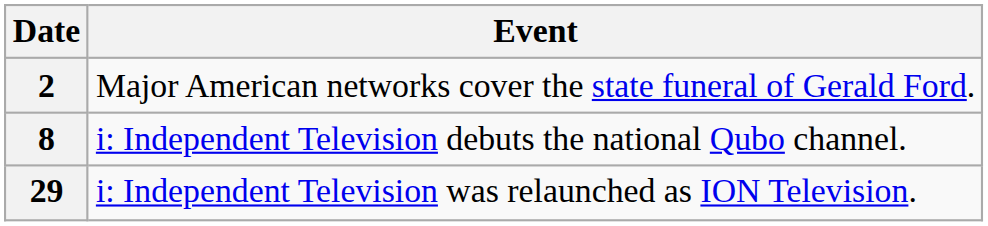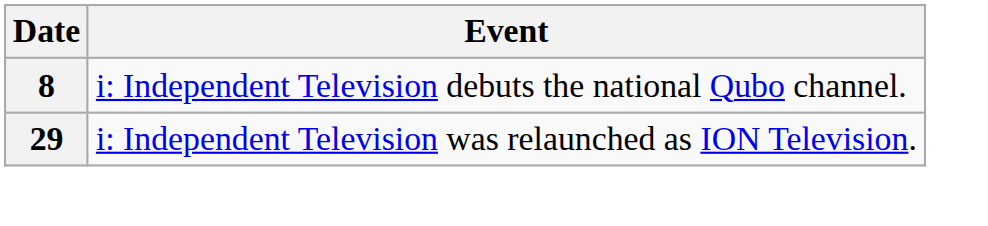 <table class="wikitable">
 <tr>
 <th>Date</th>
 <th>Event</th>
-</tr>
-<tr>
-<th>2</th>
-<td>Major American networks cover the <a href='#'>state funeral of Gerald Ford</a>.</td>
 </tr>
 <tr>
 <th>8</th>
 <td><a href='#'>i: Independent Television<small></small></a> debuts the national <a href='#'>Qubo</a> channel.</td>
 </tr>
 <tr>
 <th>29</th>
 <td><a href='#'>i: Independent Television<small></small></a> was relaunched as <a href='#'>ION Television</a>.</td>
 </tr>
 </table>
